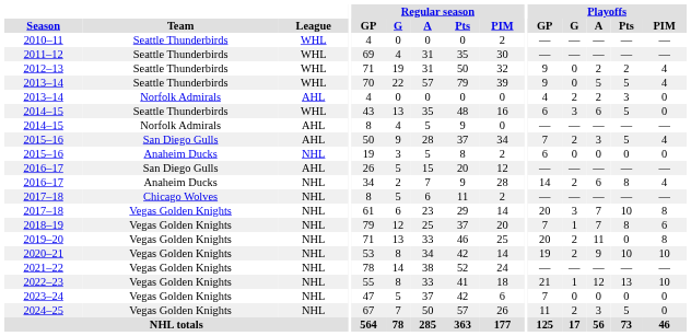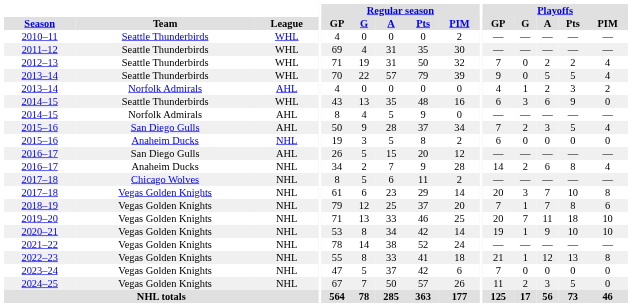 <table border="0" cellpadding="1" cellspacing="0" style="text-align:center; width:60em;">
 <tr bgcolor="#e0e0e0">
 <th colspan="3" bgcolor="#ffffff"></th>
 <th rowspan="99" bgcolor="#ffffff"></th>
 <th colspan="5"><a href='#'>Regular season</a></th>
 <th rowspan="99" bgcolor="#ffffff"></th>
 <th colspan="5"><a href='#'>Playoffs</a></th>
 </tr>
 <tr bgcolor="#e0e0e0">
 <th><a href='#'>Season</a></th>
 <th>Team</th>
 <th>League</th>
 <th>GP</th>
 <th><a href='#'>G</a></th>
 <th><a href='#'>A</a></th>
 <th><a href='#'>Pts</a></th>
 <th><a href='#'>PIM</a></th>
 <th>GP</th>
 <th>G</th>
 <th>A</th>
 <th>Pts</th>
 <th>PIM</th>
 </tr>
 <tr>
 <td><a href='#'>2010–11</a></td>
 <td><a href='#'>Seattle Thunderbirds</a></td>
 <td><a href='#'>WHL</a></td>
 <td>4</td>
 <td>0</td>
 <td>0</td>
 <td>0</td>
 <td>2</td>
 <td>—</td>
 <td>—</td>
 <td>—</td>
 <td>—</td>
 <td>—</td>
 </tr>
 <tr bgcolor="#f0f0f0">
 <td><a href='#'>2011–12</a></td>
 <td>Seattle Thunderbirds</td>
 <td>WHL</td>
 <td>69</td>
 <td>4</td>
 <td>31</td>
 <td>35</td>
 <td>30</td>
 <td>—</td>
 <td>—</td>
 <td>—</td>
 <td>—</td>
 <td>—</td>
 </tr>
 <tr>
 <td><a href='#'>2012–13</a></td>
 <td>Seattle Thunderbirds</td>
 <td>WHL</td>
 <td>71</td>
 <td>19</td>
 <td>31</td>
 <td>50</td>
 <td>32</td>
-<td>9</td>
+<td>7</td>
 <td>0</td>
 <td>2</td>
 <td>2</td>
 <td>4</td>
 </tr>
 <tr bgcolor="#f0f0f0">
 <td><a href='#'>2013–14</a></td>
 <td>Seattle Thunderbirds</td>
 <td>WHL</td>
 <td>70</td>
 <td>22</td>
 <td>57</td>
 <td>79</td>
 <td>39</td>
 <td>9</td>
 <td>0</td>
 <td>5</td>
 <td>5</td>
 <td>4</td>
 </tr>
 <tr>
 <td><a href='#'>2013–14</a></td>
 <td><a href='#'>Norfolk Admirals</a></td>
 <td><a href='#'>AHL</a></td>
 <td>4</td>
 <td>0</td>
 <td>0</td>
 <td>0</td>
 <td>0</td>
 <td>4</td>
-<td>2</td>
+<td>1</td>
 <td>2</td>
 <td>3</td>
-<td>0</td>
+<td>2</td>
 </tr>
 <tr bgcolor="#f0f0f0">
 <td><a href='#'>2014–15</a></td>
 <td>Seattle Thunderbirds</td>
 <td>WHL</td>
 <td>43</td>
 <td>13</td>
 <td>35</td>
 <td>48</td>
 <td>16</td>
 <td>6</td>
 <td>3</td>
 <td>6</td>
-<td>5</td>
+<td>9</td>
 <td>0</td>
 </tr>
 <tr>
 <td><a href='#'>2014–15</a></td>
 <td>Norfolk Admirals</td>
 <td>AHL</td>
 <td>8</td>
 <td>4</td>
 <td>5</td>
 <td>9</td>
 <td>0</td>
 <td>—</td>
 <td>—</td>
 <td>—</td>
 <td>—</td>
 <td>—</td>
 </tr>
 <tr bgcolor="#f0f0f0">
 <td><a href='#'>2015–16</a></td>
 <td><a href='#'>San Diego Gulls</a></td>
 <td>AHL</td>
 <td>50</td>
 <td>9</td>
 <td>28</td>
 <td>37</td>
 <td>34</td>
 <td>7</td>
 <td>2</td>
 <td>3</td>
 <td>5</td>
 <td>4</td>
 </tr>
 <tr>
 <td><a href='#'>2015–16</a></td>
 <td><a href='#'>Anaheim Ducks</a></td>
 <td><a href='#'>NHL</a></td>
 <td>19</td>
 <td>3</td>
 <td>5</td>
 <td>8</td>
 <td>2</td>
 <td>6</td>
 <td>0</td>
 <td>0</td>
 <td>0</td>
 <td>0</td>
 </tr>
 <tr bgcolor="#f0f0f0">
 <td><a href='#'>2016–17</a></td>
 <td>San Diego Gulls</td>
 <td>AHL</td>
 <td>26</td>
 <td>5</td>
 <td>15</td>
 <td>20</td>
 <td>12</td>
 <td>—</td>
 <td>—</td>
 <td>—</td>
 <td>—</td>
 <td>—</td>
 </tr>
 <tr>
 <td><a href='#'>2016–17</a></td>
 <td>Anaheim Ducks</td>
 <td>NHL</td>
 <td>34</td>
 <td>2</td>
 <td>7</td>
 <td>9</td>
 <td>28</td>
 <td>14</td>
 <td>2</td>
 <td>6</td>
 <td>8</td>
 <td>4</td>
 </tr>
 <tr bgcolor="#f0f0f0">
 <td><a href='#'>2017–18</a></td>
 <td><a href='#'>Chicago Wolves</a></td>
 <td>NHL</td>
 <td>8</td>
 <td>5</td>
 <td>6</td>
 <td>11</td>
 <td>2</td>
 <td>—</td>
 <td>—</td>
 <td>—</td>
 <td>—</td>
 <td>—</td>
 </tr>
 <tr>
 <td><a href='#'>2017–18</a></td>
 <td><a href='#'>Vegas Golden Knights</a></td>
 <td>NHL</td>
 <td>61</td>
 <td>6</td>
 <td>23</td>
 <td>29</td>
 <td>14</td>
 <td>20</td>
 <td>3</td>
 <td>7</td>
 <td>10</td>
 <td>8</td>
 </tr>
 <tr bgcolor="f0f0f0">
 <td><a href='#'>2018–19</a></td>
 <td>Vegas Golden Knights</td>
 <td>NHL</td>
 <td>79</td>
 <td>12</td>
 <td>25</td>
 <td>37</td>
 <td>20</td>
 <td>7</td>
 <td>1</td>
 <td>7</td>
 <td>8</td>
 <td>6</td>
 </tr>
 <tr>
 <td><a href='#'>2019–20</a></td>
 <td>Vegas Golden Knights</td>
 <td>NHL</td>
 <td>71</td>
 <td>13</td>
 <td>33</td>
 <td>46</td>
 <td>25</td>
 <td>20</td>
-<td>2</td>
+<td>7</td>
 <td>11</td>
-<td>0</td>
-<td>8</td>
+<td>18</td>
+<td>10</td>
 </tr>
 <tr bgcolor="f0f0f0">
 <td><a href='#'>2020–21</a></td>
 <td>Vegas Golden Knights</td>
 <td>NHL</td>
 <td>53</td>
 <td>8</td>
 <td>34</td>
 <td>42</td>
 <td>14</td>
 <td>19</td>
-<td>2</td>
+<td>1</td>
 <td>9</td>
 <td>10</td>
 <td>10</td>
 </tr>
 <tr>
 <td><a href='#'>2021–22</a></td>
 <td>Vegas Golden Knights</td>
 <td>NHL</td>
 <td>78</td>
 <td>14</td>
 <td>38</td>
 <td>52</td>
 <td>24</td>
 <td>—</td>
 <td>—</td>
 <td>—</td>
 <td>—</td>
 <td>—</td>
 </tr>
 <tr bgcolor="f0f0f0">
 <td><a href='#'>2022–23</a></td>
 <td>Vegas Golden Knights</td>
 <td>NHL</td>
 <td>55</td>
 <td>8</td>
 <td>33</td>
 <td>41</td>
 <td>18</td>
 <td>21</td>
 <td>1</td>
 <td>12</td>
 <td>13</td>
-<td>10</td>
+<td>8</td>
 </tr>
 <tr>
 <td><a href='#'>2023–24</a></td>
 <td>Vegas Golden Knights</td>
 <td>NHL</td>
 <td>47</td>
 <td>5</td>
 <td>37</td>
 <td>42</td>
 <td>6</td>
 <td>7</td>
 <td>0</td>
 <td>0</td>
 <td>0</td>
 <td>0</td>
 </tr>
 <tr bgcolor="f0f0f0">
 <td><a href='#'>2024–25</a></td>
 <td>Vegas Golden Knights</td>
 <td>NHL</td>
 <td>67</td>
 <td>7</td>
 <td>50</td>
 <td>57</td>
 <td>26</td>
 <td>11</td>
 <td>2</td>
 <td>3</td>
 <td>5</td>
 <td>0</td>
 </tr>
 <tr bgcolor="#e0e0e0">
 <th colspan="3">NHL totals</th>
 <th>564</th>
 <th>78</th>
 <th>285</th>
 <th>363</th>
 <th>177</th>
 <th>125</th>
 <th>17</th>
 <th>56</th>
 <th>73</th>
 <th>46</th>
 </tr>
 </table>
